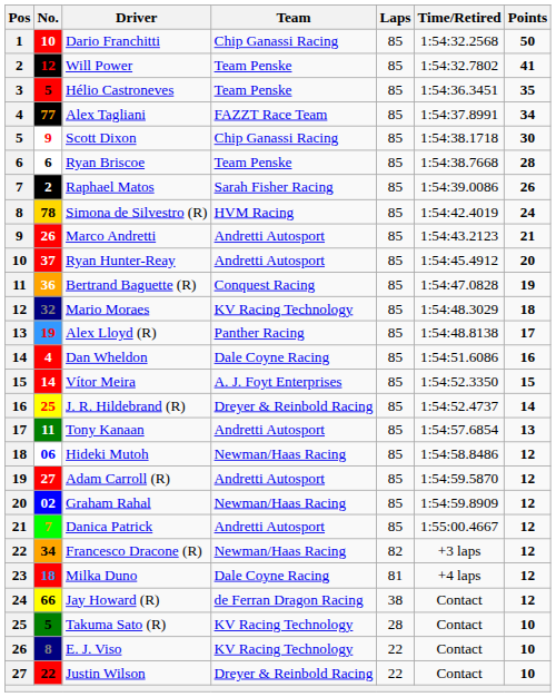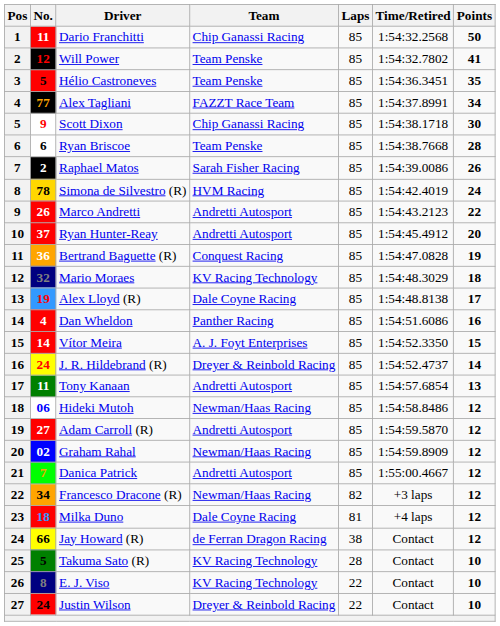 <table class="wikitable" style="font-size:95%;">
 <tr>
 <th>Pos</th>
 <th>No.</th>
 <th>Driver</th>
 <th>Team</th>
 <th>Laps</th>
 <th>Time/Retired</th>
 <th>Points</th>
 </tr>
 <tr>
 <th>1</th>
-<td style="background:red; color:white;" align=center><strong>10</strong></td>
+<td style="background:red; color:white;" align=center><strong>11</strong></td>
 <td> <a href='#'>Dario Franchitti</a></td>
 <td><a href='#'>Chip Ganassi Racing</a></td>
 <td align=center>85</td>
 <td align=center>1:54:32.2568</td>
 <td align=center><strong>50</strong></td>
 </tr>
 <tr>
 <th>2</th>
 <td style="background:black; color:red;" align="center"><strong>12</strong></td>
 <td> <a href='#'>Will Power</a></td>
 <td><a href='#'>Team Penske</a></td>
 <td align=center>85</td>
 <td align=center>1:54:32.7802</td>
 <td align=center><strong>41</strong></td>
 </tr>
 <tr>
 <th>3</th>
 <td style="background:red; color:black;" align="center"><strong>5</strong></td>
 <td> <a href='#'>Hélio Castroneves</a></td>
 <td><a href='#'>Team Penske</a></td>
 <td align=center>85</td>
 <td align=center>1:54:36.3451</td>
 <td align=center><strong>35</strong></td>
 </tr>
 <tr>
 <th>4</th>
 <td style="background:black; color:orange;" align=center><strong>77</strong></td>
 <td> <a href='#'>Alex Tagliani</a></td>
 <td><a href='#'>FAZZT Race Team</a></td>
 <td align=center>85</td>
 <td align=center>1:54:37.8991</td>
 <td align=center><strong>34</strong></td>
 </tr>
 <tr>
 <th>5</th>
 <td style="background:white; color:red;" align="center"><strong>9</strong></td>
 <td> <a href='#'>Scott Dixon</a></td>
 <td><a href='#'>Chip Ganassi Racing</a></td>
 <td align=center>85</td>
 <td align=center>1:54:38.1718</td>
 <td align=center><strong>30</strong></td>
 </tr>
 <tr>
 <th>6</th>
 <td style="background:white; color:black;" align="center"><strong>6</strong></td>
 <td> <a href='#'>Ryan Briscoe</a></td>
 <td><a href='#'>Team Penske</a></td>
 <td align=center>85</td>
 <td align=center>1:54:38.7668</td>
 <td align=center><strong>28</strong></td>
 </tr>
 <tr>
 <th>7</th>
 <td style="background:black; color:white;" align=center><strong>2</strong></td>
 <td> <a href='#'>Raphael Matos</a></td>
 <td><a href='#'>Sarah Fisher Racing</a></td>
 <td align=center>85</td>
 <td align=center>1:54:39.0086</td>
 <td align=center><strong>26</strong></td>
 </tr>
 <tr>
 <th>8</th>
 <td style="background:gold; color:black;" align=center><strong>78</strong></td>
 <td> <a href='#'>Simona de Silvestro</a> (R)</td>
 <td><a href='#'>HVM Racing</a></td>
 <td align=center>85</td>
 <td align=center>1:54:42.4019</td>
 <td align=center><strong>24</strong></td>
 </tr>
 <tr>
 <th>9</th>
 <td style="background:red; color:white;" align="center"><strong>26</strong></td>
 <td> <a href='#'>Marco Andretti</a></td>
 <td><a href='#'>Andretti Autosport</a></td>
 <td align=center>85</td>
 <td align=center>1:54:43.2123</td>
-<td align=center><strong>21</strong></td>
+<td align=center><strong>22</strong></td>
 </tr>
 <tr>
 <th>10</th>
 <td style="background:red; color:white;" align="center"><strong>37</strong></td>
 <td> <a href='#'>Ryan Hunter-Reay</a></td>
 <td><a href='#'>Andretti Autosport</a></td>
 <td align=center>85</td>
 <td align=center>1:54:45.4912</td>
 <td align=center><strong>20</strong></td>
 </tr>
 <tr>
 <th>11</th>
 <td style="background:orange; color:white;" align="center"><strong>36</strong></td>
 <td> <a href='#'>Bertrand Baguette</a> (R)</td>
 <td><a href='#'>Conquest Racing</a></td>
 <td align=center>85</td>
 <td align=center>1:54:47.0828</td>
 <td align=center><strong>19</strong></td>
 </tr>
 <tr>
 <th>12</th>
 <td style="background:navy; color:gray;" align=center><strong>32</strong></td>
 <td> <a href='#'>Mario Moraes</a></td>
 <td><a href='#'>KV Racing Technology</a></td>
 <td align=center>85</td>
 <td align=center>1:54:48.3029</td>
 <td align=center><strong>18</strong></td>
 </tr>
 <tr>
 <th>13</th>
 <td style="background:#3399FF; color:red;" align="center"><strong>19</strong></td>
 <td> <a href='#'>Alex Lloyd</a> (R)</td>
-<td><a href='#'>Panther Racing</a></td>
+<td><a href='#'>Dale Coyne Racing</a></td>
 <td align=center>85</td>
 <td align=center>1:54:48.8138</td>
 <td align=center><strong>17</strong></td>
 </tr>
 <tr>
 <th>14</th>
 <td style="background:red; color:white;" align="center"><strong>4</strong></td>
 <td> <a href='#'>Dan Wheldon</a></td>
-<td><a href='#'>Dale Coyne Racing</a></td>
+<td><a href='#'>Panther Racing</a></td>
 <td align=center>85</td>
 <td align=center>1:54:51.6086</td>
 <td align=center><strong>16</strong></td>
 </tr>
 <tr>
 <th>15</th>
 <td style="background:red; color:white;" align=center><strong>14</strong></td>
 <td> <a href='#'>Vítor Meira</a></td>
 <td><a href='#'>A. J. Foyt Enterprises</a></td>
 <td align=center>85</td>
 <td align=center>1:54:52.3350</td>
 <td align=center><strong>15</strong></td>
 </tr>
 <tr>
 <th>16</th>
-<td style="background:yellow; color:red;" align=center><strong>25</strong></td>
+<td style="background:yellow; color:red;" align=center><strong>24</strong></td>
 <td> <a href='#'>J. R. Hildebrand</a> (R)</td>
 <td><a href='#'>Dreyer & Reinbold Racing</a></td>
 <td align=center>85</td>
 <td align=center>1:54:52.4737</td>
 <td align=center><strong>14</strong></td>
 </tr>
 <tr>
 <th>17</th>
 <td style="background:green; color:white;" align="center"><strong>11</strong></td>
 <td> <a href='#'>Tony Kanaan</a></td>
 <td><a href='#'>Andretti Autosport</a></td>
 <td align=center>85</td>
 <td align=center>1:54:57.6854</td>
 <td align=center><strong>13</strong></td>
 </tr>
 <tr>
 <th>18</th>
 <td style="background:white; color:blue;" align="center"><strong>06</strong></td>
 <td> <a href='#'>Hideki Mutoh</a></td>
 <td><a href='#'>Newman/Haas Racing</a></td>
 <td align=center>85</td>
 <td align=center>1:54:58.8486</td>
 <td align=center><strong>12</strong></td>
 </tr>
 <tr>
 <th>19</th>
 <td style="background:red; color:white;" align="center"><strong>27</strong></td>
 <td> <a href='#'>Adam Carroll</a> (R)</td>
 <td><a href='#'>Andretti Autosport</a></td>
 <td align=center>85</td>
 <td align=center>1:54:59.5870</td>
 <td align=center><strong>12</strong></td>
 </tr>
 <tr>
 <th>20</th>
 <td style="background:blue; color:white;" align="center"><strong>02</strong></td>
 <td> <a href='#'>Graham Rahal</a></td>
 <td><a href='#'>Newman/Haas Racing</a></td>
 <td align=center>85</td>
 <td align=center>1:54:59.8909</td>
 <td align=center><strong>12</strong></td>
 </tr>
 <tr>
 <th>21</th>
 <td style="background:lime; color:orange;" align="center"><strong>7</strong></td>
 <td> <a href='#'>Danica Patrick</a></td>
 <td><a href='#'>Andretti Autosport</a></td>
 <td align=center>85</td>
 <td align=center>1:55:00.4667</td>
 <td align=center><strong>12</strong></td>
 </tr>
 <tr>
 <th>22</th>
 <td style="background:orange; color:black;" align="center"><strong>34</strong></td>
 <td> <a href='#'>Francesco Dracone</a> (R)</td>
 <td><a href='#'>Newman/Haas Racing</a></td>
 <td align=center>82</td>
 <td align=center>+3 laps</td>
 <td align=center><strong>12</strong></td>
 </tr>
 <tr>
 <th>23</th>
 <td style="background:red; color:#3399FF;" align="center"><strong>18</strong></td>
 <td> <a href='#'>Milka Duno</a></td>
 <td><a href='#'>Dale Coyne Racing</a></td>
 <td align=center>81</td>
 <td align=center>+4 laps</td>
 <td align=center><strong>12</strong></td>
 </tr>
 <tr>
 <th>24</th>
 <td style="background:yellow; color:black;" align="center"><strong>66</strong></td>
 <td> <a href='#'>Jay Howard</a> (R)</td>
 <td><a href='#'>de Ferran Dragon Racing</a></td>
 <td align=center>38</td>
 <td align=center>Contact</td>
 <td align=center><strong>12</strong></td>
 </tr>
 <tr>
 <th>25</th>
 <td style="background:green; color:black;" align=center><strong>5</strong></td>
 <td> <a href='#'>Takuma Sato</a> (R)</td>
 <td><a href='#'>KV Racing Technology</a></td>
 <td align=center>28</td>
 <td align=center>Contact</td>
 <td align=center><strong>10</strong></td>
 </tr>
 <tr>
 <th>26</th>
 <td style="background:navy; color:gray;" align=center><strong>8</strong></td>
 <td> <a href='#'>E. J. Viso</a></td>
 <td><a href='#'>KV Racing Technology</a></td>
 <td align=center>22</td>
 <td align=center>Contact</td>
 <td align=center><strong>10</strong></td>
 </tr>
 <tr>
 <th>27</th>
-<td style="background:red; color:black;" align=center><strong>22</strong></td>
+<td style="background:red; color:black;" align=center><strong>24</strong></td>
 <td> <a href='#'>Justin Wilson</a></td>
 <td><a href='#'>Dreyer & Reinbold Racing</a></td>
 <td align=center>22</td>
 <td align=center>Contact</td>
 <td align=center><strong>10</strong></td>
 </tr>
 <tr>
 <th colspan=9></th>
 </tr>
 </table>
